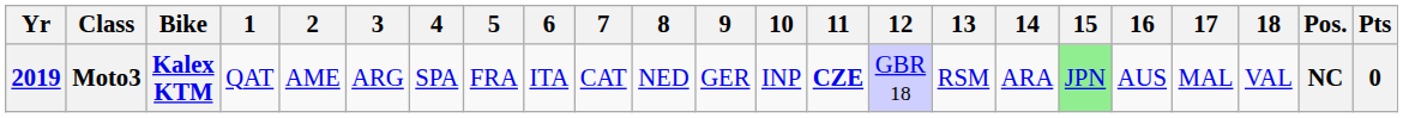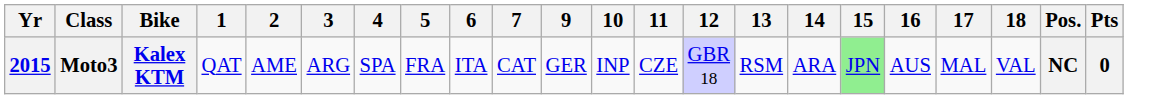 <table class="wikitable" style="text-align:center">
 <tr>
 <th>Yr</th>
 <th>Class</th>
 <th>Bike</th>
 <th>1</th>
 <th>2</th>
 <th>3</th>
 <th>4</th>
 <th>5</th>
 <th>6</th>
 <th>7</th>
-<th>8</th>
 <th>9</th>
 <th>10</th>
 <th>11</th>
 <th>12</th>
 <th>13</th>
 <th>14</th>
 <th>15</th>
 <th>16</th>
 <th>17</th>
 <th>18</th>
 <th>Pos.</th>
 <th>Pts</th>
 </tr>
 <tr>
-<th><a href='#'>2019</a></th>
+<th><a href='#'>2015</a></th>
 <th>Moto3</th>
 <th><a href='#'>Kalex</a> <a href='#'>KTM</a></th>
 <td><a href='#'>QAT</a></td>
 <td><a href='#'>AME</a></td>
 <td><a href='#'>ARG</a></td>
 <td><a href='#'>SPA</a></td>
 <td><a href='#'>FRA</a></td>
 <td><a href='#'>ITA</a></td>
 <td><a href='#'>CAT</a></td>
-<td><a href='#'>NED</a></td>
 <td><a href='#'>GER</a></td>
 <td><a href='#'>INP</a></td>
-<td><strong><a href='#'>CZE</a></strong></td>
+<td><a href='#'>CZE</a></td>
 <td style="background:#CFCFFF;"><a href='#'>GBR</a><br><small>18</small></td>
 <td><a href='#'>RSM</a></td>
 <td><a href='#'>ARA</a></td>
 <td style="background: lightgreen;"><a href='#'>JPN</a></td>
 <td><a href='#'>AUS</a></td>
 <td><a href='#'>MAL</a></td>
 <td><a href='#'>VAL</a></td>
 <th>NC</th>
 <th>0</th>
 </tr>
 </table>
